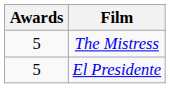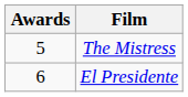 <table class="wikitable" style="text-align:center;">
 <tr>
 <th scope="col" width="55">Awards</th>
 <th scope="col" align="center">Film</th>
 </tr>
 <tr>
 <td style="text-align:center">5</td>
 <td><em><a href='#'>The Mistress</a></em></td>
 </tr>
 <tr>
-<td style="text-align:center">5</td>
+<td style="text-align:center">6</td>
 <td><em><a href='#'>El Presidente</a></em></td>
 </tr>
 </table>
